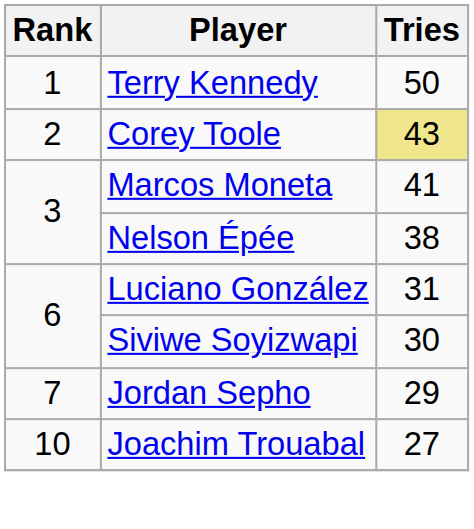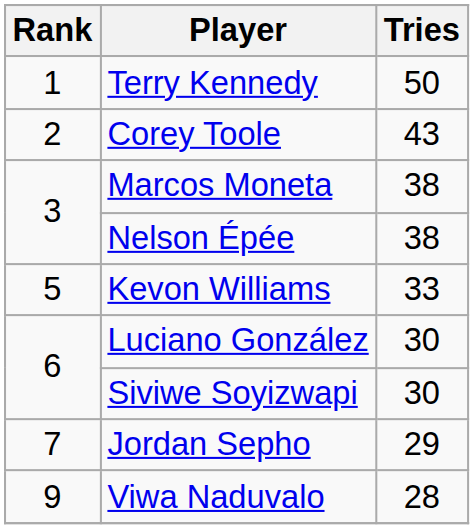 <table class="wikitable"  style="text-align:center;">
 <tr>
 </tr>
 <tr>
 <th>Rank</th>
 <th>Player</th>
 <th>Tries</th>
 </tr>
 <tr>
 <td>1</td>
 <td align=left> <a href='#'>Terry Kennedy</a></td>
 <td>50</td>
 </tr>
 <tr>
 <td>2</td>
 <td align=left> <a href='#'>Corey Toole</a></td>
-<td style="background: khaki;">43</td>
+<td>43</td>
 </tr>
 <tr>
 <td rowspan=2>3</td>
 <td align=left> <a href='#'>Marcos Moneta</a></td>
-<td>41</td>
+<td>38</td>
 </tr>
 <tr>
 <td align=left> <a href='#'>Nelson Épée</a></td>
 <td>38</td>
 </tr>
 <tr>
+<td>5</td>
+<td align=left> <a href='#'>Kevon Williams</a></td>
+<td>33</td>
+</tr>
+<tr>
 <td rowspan=2>6</td>
 <td align=left> <a href='#'>Luciano González</a></td>
-<td>31</td>
+<td>30</td>
 </tr>
 <tr>
 <td align=left> <a href='#'>Siviwe Soyizwapi</a></td>
 <td>30</td>
 </tr>
 <tr>
 <td>7</td>
 <td align=left> <a href='#'>Jordan Sepho</a></td>
 <td>29</td>
 </tr>
 <tr>
-<td>10</td>
-<td align=left> <a href='#'>Joachim Trouabal</a></td>
-<td>27</td>
+<td>9</td>
+<td align=left> <a href='#'>Viwa Naduvalo</a></td>
+<td>28</td>
 </tr>
 <tr>
 </tr>
 </table>
